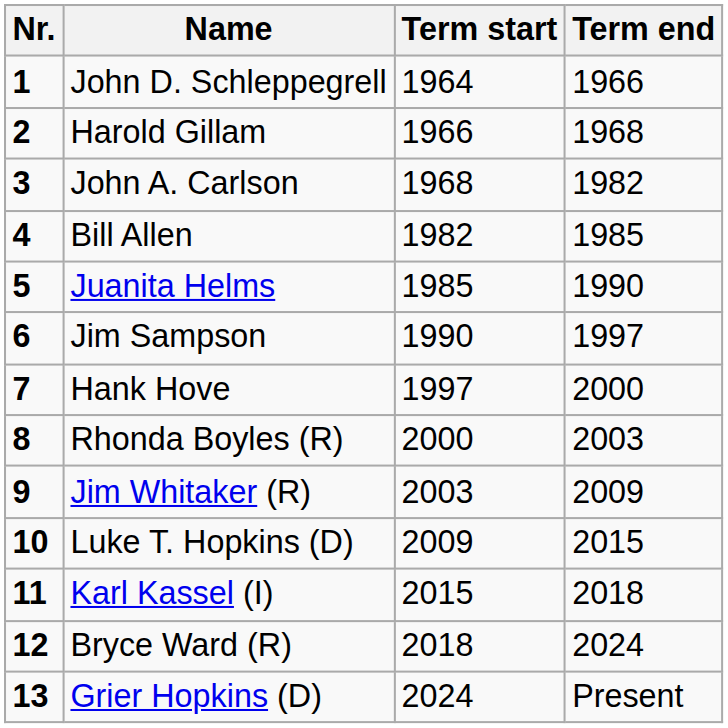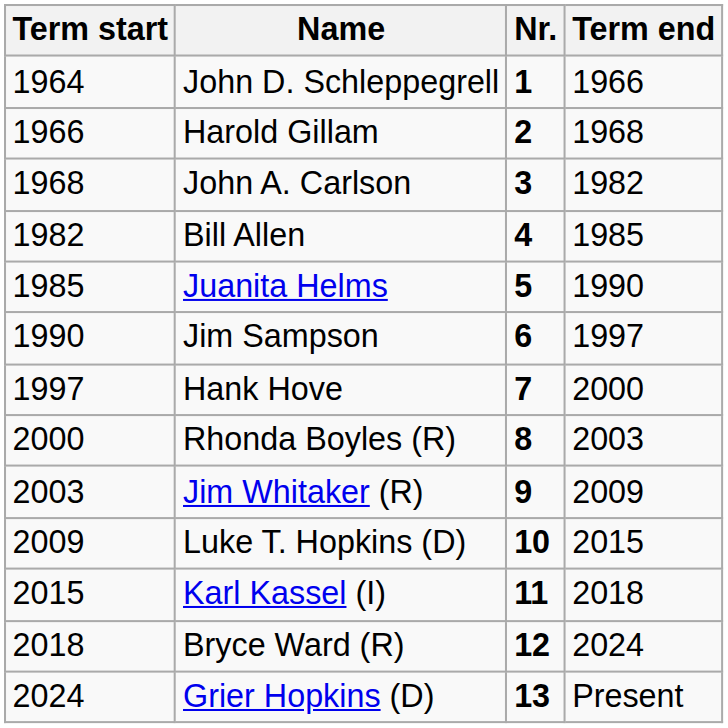 <table class="wikitable">
 <tr>
+<th>Term start</th>
+<th>Name</th>
 <th>Nr.</th>
-<th>Name</th>
-<th>Term start</th>
 <th>Term end</th>
 </tr>
 <tr>
+<td>1964</td>
+<td>John D. Schleppegrell</td>
 <td><strong>1</strong></td>
-<td>John D. Schleppegrell</td>
-<td>1964</td>
 <td>1966</td>
 </tr>
 <tr>
+<td>1966</td>
+<td>Harold Gillam</td>
 <td><strong>2</strong></td>
-<td>Harold Gillam</td>
-<td>1966</td>
 <td>1968</td>
 </tr>
 <tr>
+<td>1968</td>
+<td>John A. Carlson</td>
 <td><strong>3</strong></td>
-<td>John A. Carlson</td>
-<td>1968</td>
 <td>1982</td>
 </tr>
 <tr>
+<td>1982</td>
+<td>Bill Allen</td>
 <td><strong>4</strong></td>
-<td>Bill Allen</td>
-<td>1982</td>
 <td>1985</td>
 </tr>
 <tr>
+<td>1985</td>
+<td><a href='#'>Juanita Helms</a></td>
 <td><strong>5</strong></td>
-<td><a href='#'>Juanita Helms</a></td>
-<td>1985</td>
 <td>1990</td>
 </tr>
 <tr>
+<td>1990</td>
+<td>Jim Sampson</td>
 <td><strong>6</strong></td>
-<td>Jim Sampson</td>
-<td>1990</td>
 <td>1997</td>
 </tr>
 <tr>
+<td>1997</td>
+<td>Hank Hove</td>
 <td><strong>7</strong></td>
-<td>Hank Hove</td>
-<td>1997</td>
 <td>2000</td>
 </tr>
 <tr>
+<td>2000</td>
+<td>Rhonda Boyles (R)</td>
 <td><strong>8</strong></td>
-<td>Rhonda Boyles (R)</td>
-<td>2000</td>
 <td>2003</td>
 </tr>
 <tr>
+<td>2003</td>
+<td><a href='#'>Jim Whitaker</a> (R)</td>
 <td><strong>9</strong></td>
-<td><a href='#'>Jim Whitaker</a> (R)</td>
-<td>2003</td>
 <td>2009</td>
 </tr>
 <tr>
+<td>2009</td>
+<td>Luke T. Hopkins (D)</td>
 <td><strong>10</strong></td>
-<td>Luke T. Hopkins (D)</td>
-<td>2009</td>
 <td>2015</td>
 </tr>
 <tr>
+<td>2015</td>
+<td><a href='#'>Karl Kassel</a> (I)</td>
 <td><strong>11</strong></td>
-<td><a href='#'>Karl Kassel</a> (I)</td>
-<td>2015</td>
 <td>2018</td>
 </tr>
 <tr>
+<td>2018</td>
+<td>Bryce Ward (R)</td>
 <td><strong>12</strong></td>
-<td>Bryce Ward (R)</td>
-<td>2018</td>
 <td>2024</td>
 </tr>
 <tr>
+<td>2024</td>
+<td><a href='#'>Grier Hopkins</a> (D)</td>
 <td><strong>13</strong></td>
-<td><a href='#'>Grier Hopkins</a> (D)</td>
-<td>2024</td>
 <td>Present</td>
 </tr>
 </table>
